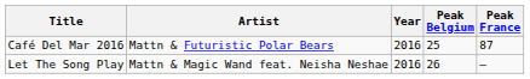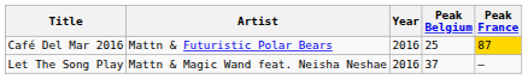 <table class="wikitable sortable">
 <tr>
 <th>Title</th>
 <th>Artist</th>
 <th>Year</th>
 <th>Peak <br><a href='#'>Belgium</a></th>
 <th>Peak <br><a href='#'>France</a></th>
 </tr>
 <tr>
 <td>Café Del Mar 2016</td>
 <td>Mattn & <a href='#'>Futuristic Polar Bears</a></td>
 <td>2016</td>
 <td>25</td>
-<td>87</td>
+<td style="background: gold;">87</td>
 </tr>
 <tr>
 <td>Let The Song Play</td>
 <td>Mattn & Magic Wand feat. Neisha Neshae</td>
 <td>2016</td>
-<td>26</td>
+<td>37</td>
 <td>—</td>
 </tr>
 </table>
